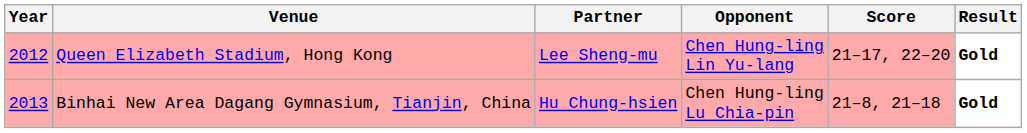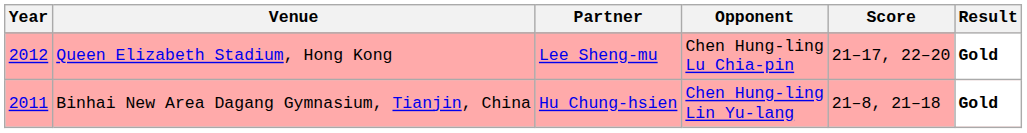 <table class="sortable wikitable" style="font-size: 90%;">
 <tr>
 <th>Year</th>
 <th>Venue</th>
 <th>Partner</th>
 <th>Opponent</th>
 <th>Score</th>
 <th>Result</th>
 </tr>
 <tr style="background:#FFAAAA">
 <td align="center"><a href='#'>2012</a></td>
 <td align="left"><a href='#'>Queen Elizabeth Stadium</a>, Hong Kong</td>
 <td align="left"> <a href='#'>Lee Sheng-mu</a></td>
-<td align="left"> <a href='#'>Chen Hung-ling</a><br> <a href='#'>Lin Yu-lang</a></td>
+<td align="left"> Chen Hung-ling<br> <a href='#'>Lu Chia-pin</a></td>
 <td align="left">21–17, 22–20</td>
 <td style="text-align:left; background:white"> <strong>Gold</strong></td>
 </tr>
 <tr style="background:#FFAAAA">
-<td align="center"><a href='#'>2013</a></td>
+<td align="center"><a href='#'>2011</a></td>
 <td align="left">Binhai New Area Dagang Gymnasium, <a href='#'>Tianjin</a>, China</td>
 <td align="left"> <a href='#'>Hu Chung-hsien</a></td>
-<td align="left"> Chen Hung-ling<br> <a href='#'>Lu Chia-pin</a></td>
+<td align="left"> <a href='#'>Chen Hung-ling</a><br> <a href='#'>Lin Yu-lang</a></td>
 <td align="left">21–8, 21–18</td>
 <td style="text-align:left; background:white"> <strong>Gold</strong></td>
 </tr>
 </table>
